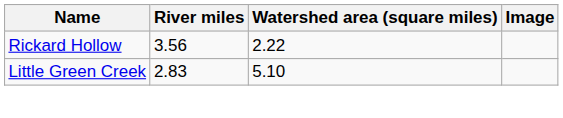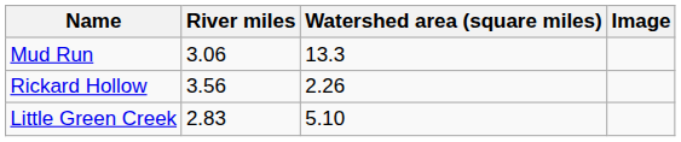 <table class="wikitable">
 <tr>
 <th>Name</th>
 <th>River miles</th>
 <th>Watershed area (square miles)</th>
 <th>Image</th>
 </tr>
 <tr>
+<td><a href='#'>Mud Run</a></td>
+<td>3.06</td>
+<td>13.3</td>
+<td></td>
+</tr>
+<tr>
 <td><a href='#'>Rickard Hollow</a></td>
 <td>3.56</td>
-<td>2.22</td>
+<td>2.26</td>
 <td></td>
 </tr>
 <tr>
 <td><a href='#'>Little Green Creek</a></td>
 <td>2.83</td>
 <td>5.10</td>
 <td></td>
 </tr>
 </table>
